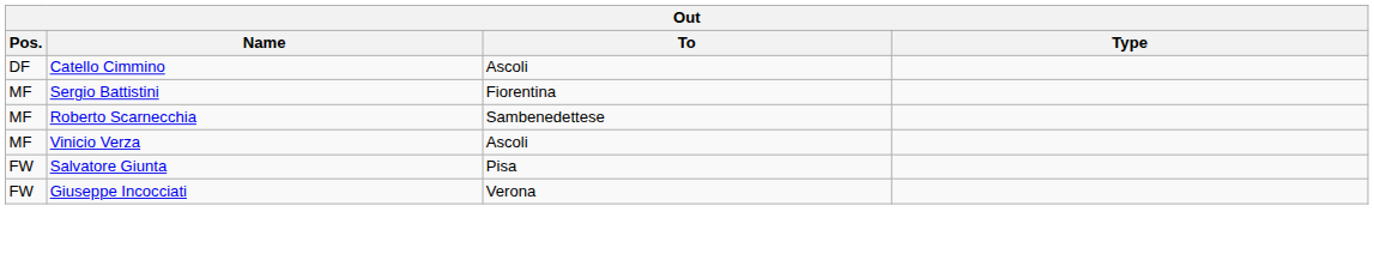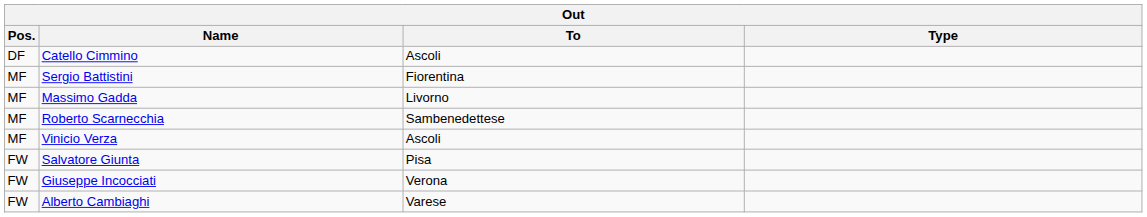 <table class="wikitable" style="font-size:90%;width:99%;">
 <tr>
 <th colspan="4">Out</th>
 </tr>
 <tr>
 <th width=3%>Pos.</th>
 <th width=32%>Name</th>
 <th width=30%>To</th>
 <th width=35%>Type</th>
 </tr>
 <tr>
 <td>DF</td>
 <td><a href='#'>Catello Cimmino</a></td>
 <td>Ascoli</td>
 <td></td>
 </tr>
 <tr>
 <td>MF</td>
 <td><a href='#'>Sergio Battistini</a></td>
 <td>Fiorentina</td>
+<td></td>
+</tr>
+<tr>
+<td>MF</td>
+<td><a href='#'>Massimo Gadda</a></td>
+<td>Livorno</td>
 <td></td>
 </tr>
 <tr>
 <td>MF</td>
 <td><a href='#'>Roberto Scarnecchia</a></td>
 <td>Sambenedettese</td>
 <td></td>
 </tr>
 <tr>
 <td>MF</td>
 <td><a href='#'>Vinicio Verza</a></td>
 <td>Ascoli</td>
 <td></td>
 </tr>
 <tr>
 <td>FW</td>
 <td><a href='#'>Salvatore Giunta</a></td>
 <td>Pisa</td>
 <td></td>
 </tr>
 <tr>
 <td>FW</td>
 <td><a href='#'>Giuseppe Incocciati</a></td>
 <td>Verona</td>
 <td></td>
 </tr>
+<tr>
+<td>FW</td>
+<td><a href='#'>Alberto Cambiaghi</a></td>
+<td>Varese</td>
+<td></td>
+</tr>
 </table>
